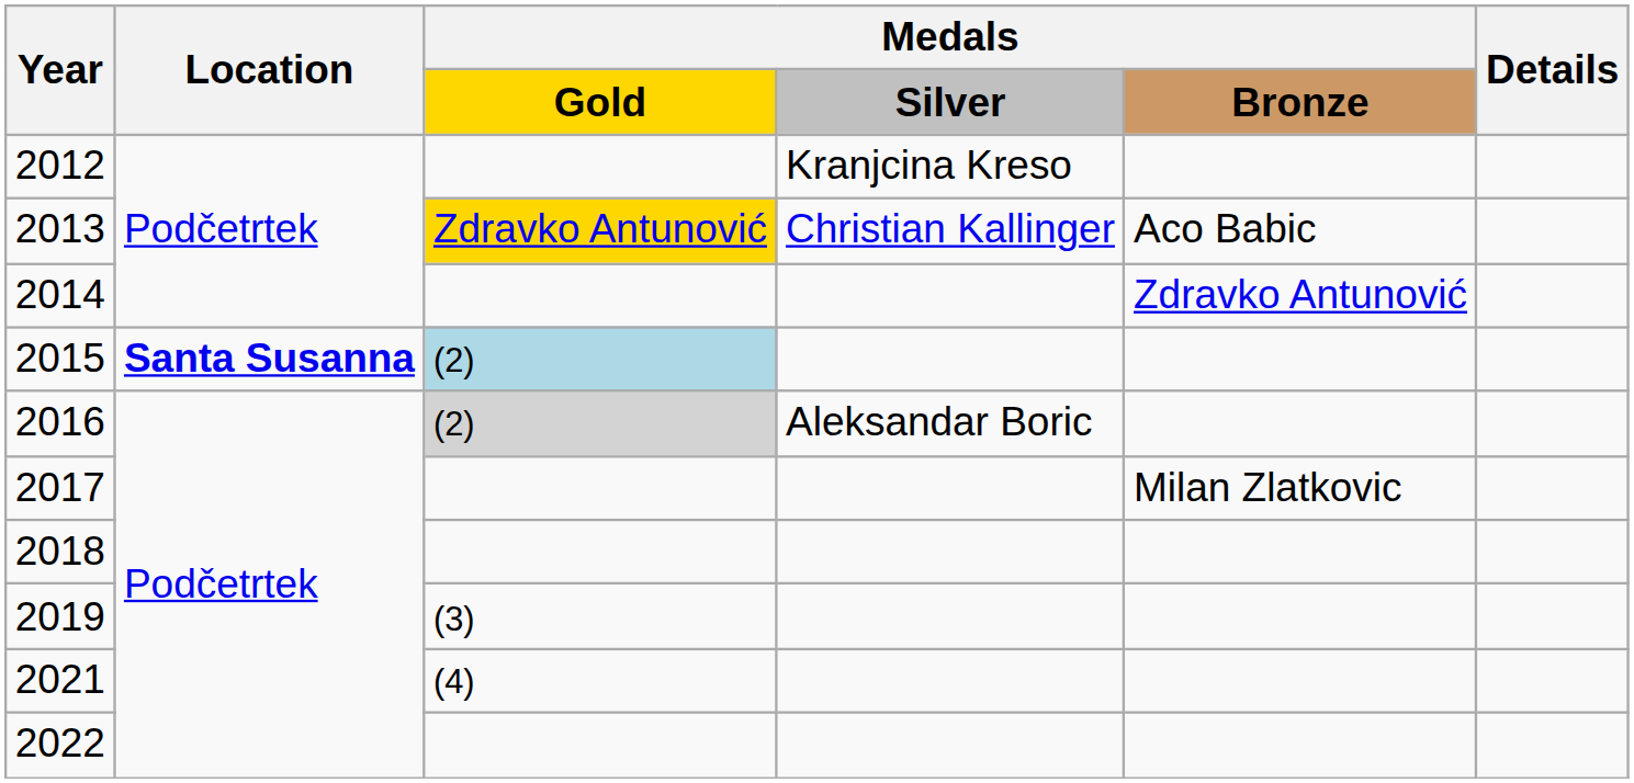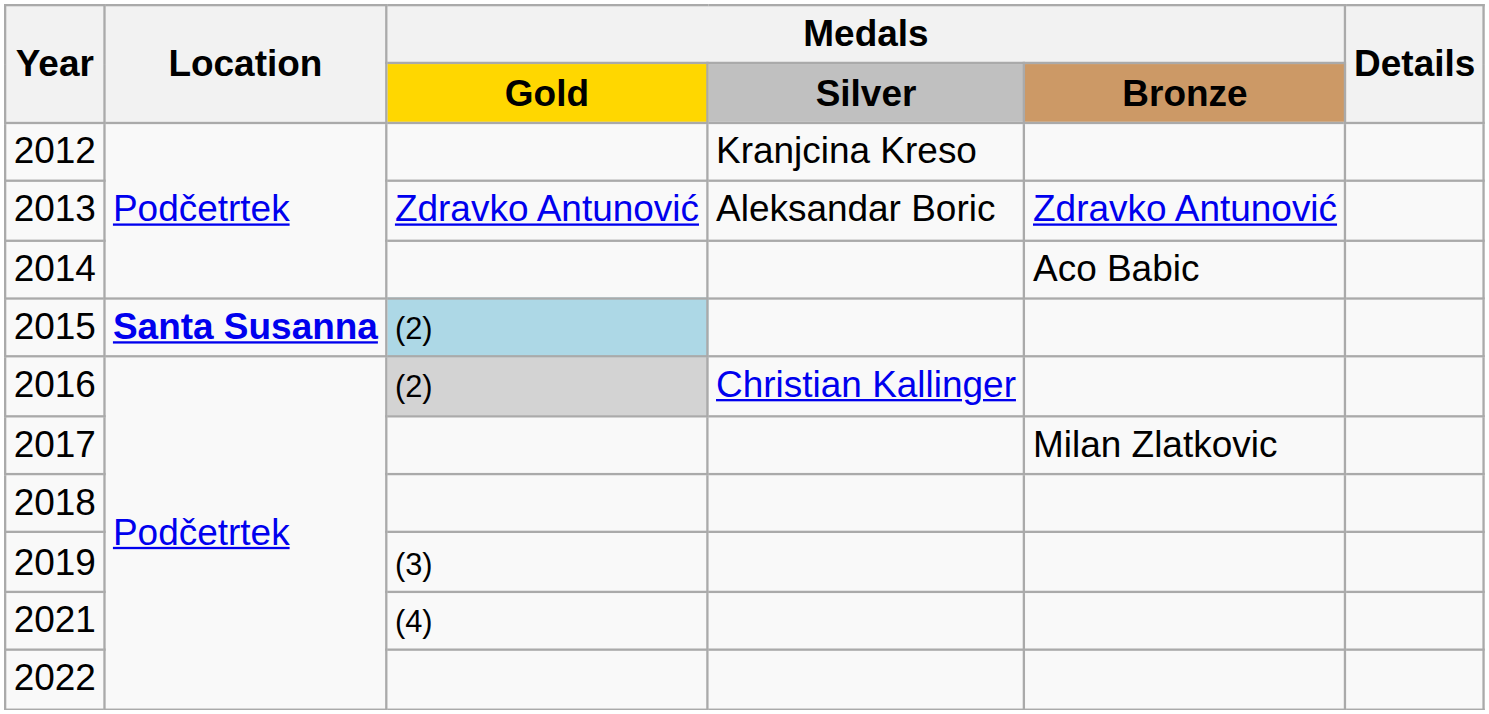 <table class="wikitable">
 <tr>
 <th rowspan="2">Year</th>
 <th rowspan="2">Location</th>
 <th colspan="3">Medals</th>
 <th rowspan="2">Details</th>
 </tr>
 <tr style="text-align:center;">
 <td bgcolor="gold"><strong>Gold</strong></td>
 <td bgcolor="silver"><strong>Silver</strong></td>
 <td bgcolor="cc9966"><strong>Bronze</strong></td>
 </tr>
 <tr>
 <td>2012</td>
 <td rowspan="3"> <a href='#'>Podčetrtek</a></td>
 <td></td>
 <td> Kranjcina Kreso</td>
 <td></td>
 <td></td>
 </tr>
 <tr>
 <td>2013</td>
-<td style="background: gold;"> <a href='#'>Zdravko Antunović</a></td>
-<td> <a href='#'>Christian Kallinger</a></td>
-<td> Aco Babic</td>
+<td> <a href='#'>Zdravko Antunović</a></td>
+<td> Aleksandar Boric</td>
+<td> <a href='#'>Zdravko Antunović</a></td>
 <td></td>
 </tr>
 <tr>
 <td>2014</td>
 <td></td>
 <td></td>
-<td> <a href='#'>Zdravko Antunović</a></td>
+<td> Aco Babic</td>
 <td></td>
 </tr>
 <tr>
 <td>2015</td>
 <td><strong> <a href='#'>Santa Susanna</a></strong></td>
 <td style="background: lightblue;"> <small>(2)</small></td>
 <td></td>
 <td></td>
 <td></td>
 </tr>
 <tr>
 <td>2016</td>
 <td rowspan="6"> <a href='#'>Podčetrtek</a></td>
 <td style="background: lightgrey;"> <small>(2)</small></td>
-<td> Aleksandar Boric</td>
+<td> <a href='#'>Christian Kallinger</a></td>
 <td></td>
 <td></td>
 </tr>
 <tr>
 <td>2017</td>
 <td></td>
 <td></td>
 <td> Milan Zlatkovic</td>
 <td></td>
 </tr>
 <tr>
 <td>2018</td>
 <td></td>
 <td></td>
 <td></td>
 <td></td>
 </tr>
 <tr>
 <td>2019</td>
 <td> <small>(3)</small></td>
 <td></td>
 <td></td>
 <td></td>
 </tr>
 <tr>
 <td>2021</td>
 <td> <small>(4)</small></td>
 <td></td>
 <td></td>
 <td></td>
 </tr>
 <tr>
 <td>2022</td>
 <td></td>
 <td></td>
 <td></td>
 <td></td>
 </tr>
 </table>
